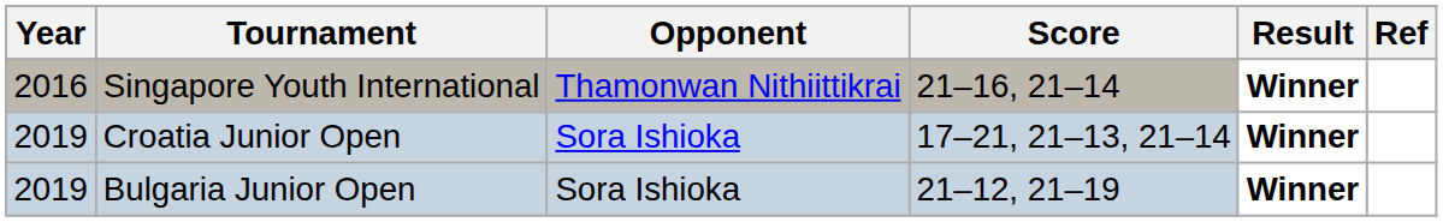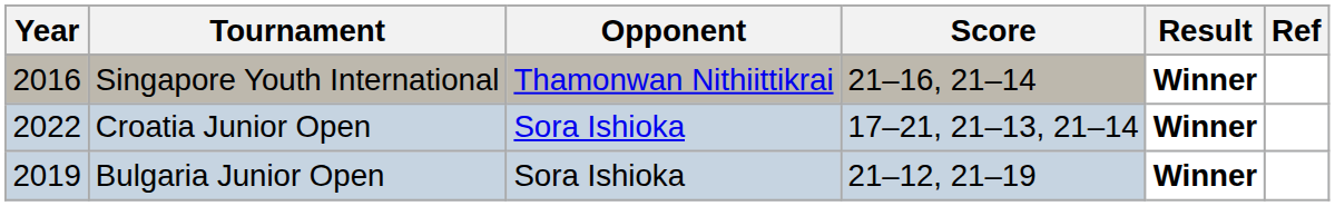 <table class="sortable wikitable" style="font-size: 90%;">
 <tr>
 <th>Year</th>
 <th>Tournament</th>
 <th>Opponent</th>
 <th>Score</th>
 <th>Result</th>
 <th>Ref</th>
 </tr>
 <tr style="background:#BDB8AD">
 <td align="center">2016</td>
 <td align="left">Singapore Youth International</td>
 <td align="left"> <a href='#'>Thamonwan Nithiittikrai</a></td>
 <td align="left">21–16, 21–14</td>
 <td style="text-align:left; background:white"> <strong>Winner</strong></td>
 <td style="text-align:center; background:white"></td>
 </tr>
 <tr style="background:#C6D4E1">
-<td align="center">2019</td>
+<td align="center">2022</td>
 <td align="left">Croatia Junior Open</td>
 <td align="left"> <a href='#'>Sora Ishioka</a></td>
 <td align="left">17–21, 21–13, 21–14</td>
 <td style="text-align:left; background:white"> <strong>Winner</strong></td>
 <td style="text-align:center; background:white"></td>
 </tr>
 <tr style="background:#C6D4E1">
 <td align="center">2019</td>
 <td align="left">Bulgaria Junior Open</td>
 <td align="left"> Sora Ishioka</td>
 <td align="left">21–12, 21–19</td>
 <td style="text-align:left; background:white"> <strong>Winner</strong></td>
 <td style="text-align:center; background:white"></td>
 </tr>
 </table>
